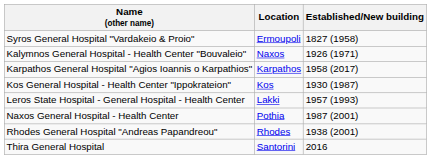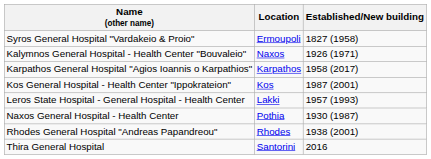 <table class="wikitable sortable stripe">
 <tr>
 <th>Name<br> <small>(other name)</small></th>
 <th>Location</th>
 <th>Established/New building</th>
 </tr>
 <tr>
 <td>Syros General Hospital "Vardakeio & Proio"</td>
 <td><a href='#'>Ermoupoli</a></td>
 <td>1827 (1958)</td>
 </tr>
 <tr>
 <td>Kalymnos General Hospital - Health Center "Bouvaleio"</td>
 <td><a href='#'>Naxos</a></td>
 <td>1926 (1971)</td>
 </tr>
 <tr>
 <td>Karpathos General Hospital "Agios Ioannis o Karpathios"</td>
 <td><a href='#'>Karpathos</a></td>
 <td>1958 (2017)</td>
 </tr>
 <tr>
 <td>Kos General Hospital - Health Center "Ippokrateion"</td>
 <td><a href='#'>Kos</a></td>
-<td>1930 (1987)</td>
+<td>1987 (2001)</td>
 </tr>
 <tr>
 <td>Leros State Hospital - General Hospital - Health Center</td>
 <td><a href='#'>Lakki</a></td>
 <td>1957 (1993)</td>
 </tr>
 <tr>
 <td>Naxos General Hospital - Health Center</td>
 <td><a href='#'>Pothia</a></td>
-<td>1987 (2001)</td>
+<td>1930 (1987)</td>
 </tr>
 <tr>
 <td>Rhodes General Hospital "Andreas Papandreou"</td>
 <td><a href='#'>Rhodes</a></td>
 <td>1938 (2001)</td>
 </tr>
 <tr>
 <td>Thira General Hospital</td>
 <td><a href='#'>Santorini</a></td>
 <td>2016</td>
 </tr>
 </table>
